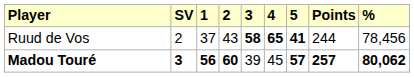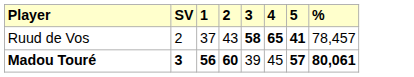 <table class="wikitable">
 <tr bgcolor="#ffffcc">
 <td width=180><strong>Player</strong></td>
 <td><strong>SV</strong></td>
 <td><strong>1</strong></td>
 <td><strong>2</strong></td>
 <td><strong>3</strong></td>
 <td><strong>4</strong></td>
 <td><strong>5</strong></td>
-<td><strong>Points</strong></td>
 <td><strong>%</strong></td>
 </tr>
 <tr bgcolor="FFFFFF">
 <td> Ruud de Vos</td>
 <td>2</td>
 <td>37</td>
 <td>43</td>
 <td><strong>58</strong></td>
 <td><strong>65</strong></td>
 <td><strong>41</strong></td>
-<td>244</td>
-<td>78,456</td>
+<td>78,457</td>
 </tr>
 <tr bgcolor="FFFFFF">
 <td> <strong>Madou Touré</strong></td>
 <td><strong>3</strong></td>
 <td><strong>56</strong></td>
 <td><strong>60</strong></td>
 <td>39</td>
 <td>45</td>
 <td><strong>57</strong></td>
-<td><strong>257</strong></td>
-<td><strong>80,062</strong></td>
+<td><strong>80,061</strong></td>
 </tr>
 </table>
